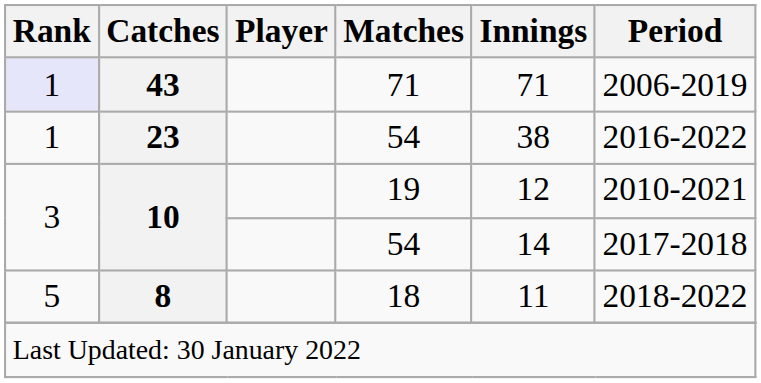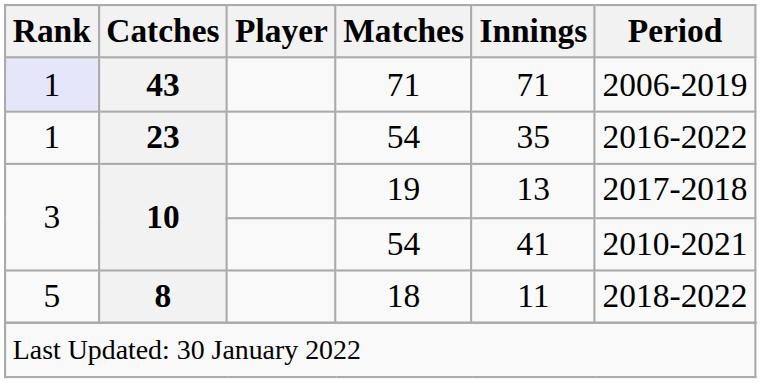 <table class="wikitable plainrowheaders sortable">
 <tr>
 <th scope=col>Rank</th>
 <th scope=col>Catches</th>
 <th scope=col>Player</th>
 <th scope=col>Matches</th>
 <th scope=col>Innings</th>
 <th scope=col>Period</th>
 </tr>
 <tr>
 <td align=center style="background: lavender;">1</td>
 <th scope=row style=text-align:center;>43</th>
 <td></td>
 <td align=center>71</td>
 <td align=center>71</td>
 <td>2006-2019</td>
 </tr>
 <tr>
 <td align=center>1</td>
 <th scope=row style=text-align:center;>23</th>
 <td> </td>
 <td align=center>54</td>
-<td align=center>38</td>
+<td align=center>35</td>
 <td>2016-2022</td>
 </tr>
 <tr>
 <td align=center rowspan=2>3</td>
 <th scope=row style=text-align:center; rowspan=2>10</th>
 <td></td>
 <td align=center>19</td>
-<td align=center>12</td>
-<td>2010-2021</td>
+<td align=center>13</td>
+<td>2017-2018</td>
 </tr>
 <tr>
 <td> </td>
 <td align=center>54</td>
-<td align=center>14</td>
-<td>2017-2018</td>
+<td align=center>41</td>
+<td>2010-2021</td>
 </tr>
 <tr>
 <td align=center>5</td>
 <th scope=row style=text-align:center;>8</th>
 <td> </td>
 <td align=center>18</td>
 <td align=center>11</td>
 <td>2018-2022</td>
 </tr>
 <tr>
 </tr>
 <tr class=sortbottom>
 <td colspan=6><small>Last Updated: 30 January 2022</small></td>
 </tr>
 </table>
